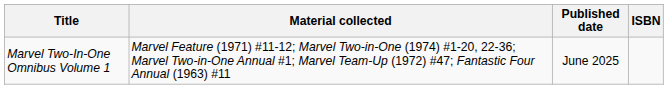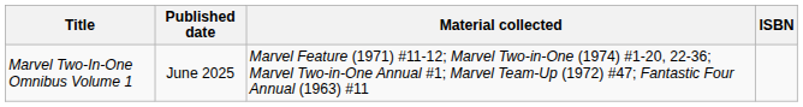 <table class="wikitable">
 <tr>
 <th>Title</th>
+<th>Published date</th>
 <th>Material collected</th>
-<th>Published date</th>
 <th>ISBN</th>
 </tr>
 <tr>
 <td><em>Marvel Two-In-One Omnibus Volume 1</em></td>
+<td style="text-align:center;">June 2025</td>
 <td><em>Marvel Feature</em> (1971) #11-12; <em>Marvel Two-in-One</em> (1974) #1-20, 22-36; <em>Marvel Two-in-One Annual</em> #1; <em>Marvel Team-Up</em> (1972) #47; <em>Fantastic Four Annual</em> (1963) #11</td>
-<td style="text-align:center;">June 2025</td>
 <td style="text-align:center;"></td>
 </tr>
 </table>
